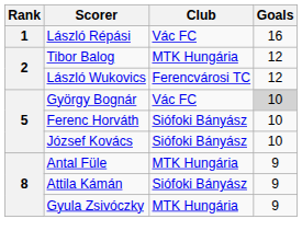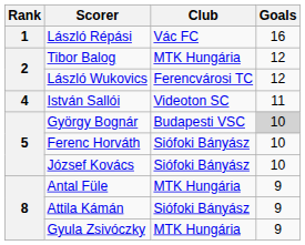 <table class="wikitable" style="text-align:center">
 <tr>
 <th>Rank</th>
 <th>Scorer</th>
 <th>Club</th>
 <th>Goals</th>
 </tr>
 <tr>
 <th rowspan="1">1</th>
 <td align=left> <a href='#'>László Répási</a></td>
 <td align=left><a href='#'>Vác FC</a></td>
 <td>16</td>
 </tr>
 <tr>
 <th rowspan="2">2</th>
 <td align=left> <a href='#'>Tibor Balog</a></td>
 <td align=left><a href='#'>MTK Hungária</a></td>
 <td>12</td>
 </tr>
 <tr>
 <td align=left> <a href='#'>László Wukovics</a></td>
 <td align=left><a href='#'>Ferencvárosi TC</a></td>
 <td>12</td>
 </tr>
 <tr>
+<th rowspan="1">4</th>
+<td align=left> <a href='#'>István Sallói</a></td>
+<td align=left><a href='#'>Videoton SC</a></td>
+<td>11</td>
+</tr>
+<tr>
 <th rowspan="3">5</th>
 <td align=left> <a href='#'>György Bognár</a></td>
-<td align=left><a href='#'>Vác FC</a></td>
+<td align=left><a href='#'>Budapesti VSC</a></td>
 <td style="background: lightgrey;">10</td>
 </tr>
 <tr>
 <td align=left> <a href='#'>Ferenc Horváth</a></td>
 <td align=left><a href='#'>Siófoki Bányász</a></td>
 <td>10</td>
 </tr>
 <tr>
 <td align=left> <a href='#'>József Kovács</a></td>
 <td align=left><a href='#'>Siófoki Bányász</a></td>
 <td>10</td>
 </tr>
 <tr>
 <th rowspan="3">8</th>
 <td align=left> <a href='#'>Antal Füle</a></td>
 <td align=left><a href='#'>MTK Hungária</a></td>
 <td>9</td>
 </tr>
 <tr>
 <td align=left> <a href='#'>Attila Kámán</a></td>
 <td align=left><a href='#'>Siófoki Bányász</a></td>
 <td>9</td>
 </tr>
 <tr>
 <td align=left> <a href='#'>Gyula Zsivóczky</a></td>
 <td align=left><a href='#'>MTK Hungária</a></td>
 <td>9</td>
 </tr>
 </table>
